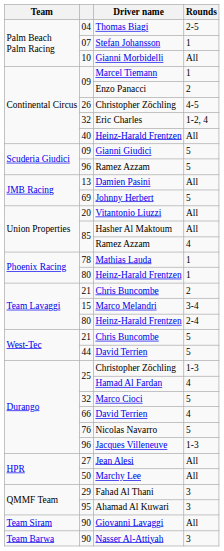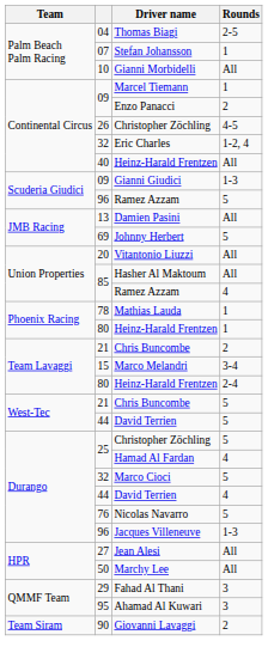 <table class="wikitable" style="font-size: 85%;">
 <tr>
 <th>Team</th>
 <th></th>
 <th>Driver name</th>
 <th>Rounds</th>
 </tr>
 <tr>
 <td rowspan=3> Palm Beach<br> Palm Racing</td>
 <td>04</td>
 <td> <a href='#'>Thomas Biagi</a></td>
 <td>2-5</td>
 </tr>
 <tr>
 <td>07</td>
 <td> <a href='#'>Stefan Johansson</a></td>
 <td>1</td>
 </tr>
 <tr>
 <td>10</td>
 <td> <a href='#'>Gianni Morbidelli</a></td>
 <td>All</td>
 </tr>
 <tr>
 <td rowspan=5> Continental Circus</td>
 <td rowspan=2>09</td>
 <td> <a href='#'>Marcel Tiemann</a></td>
 <td>1</td>
 </tr>
 <tr>
 <td> Enzo Panacci</td>
 <td>2</td>
 </tr>
 <tr>
 <td>26</td>
 <td> Christopher Zöchling</td>
 <td>4-5</td>
 </tr>
 <tr>
 <td>32</td>
 <td> Eric Charles</td>
 <td>1-2, 4</td>
 </tr>
 <tr>
 <td>40</td>
 <td> <a href='#'>Heinz-Harald Frentzen</a></td>
 <td>All</td>
 </tr>
 <tr>
 <td rowspan=2> <a href='#'>Scuderia Giudici</a></td>
 <td>09</td>
 <td> <a href='#'>Gianni Giudici</a></td>
-<td>5</td>
+<td>1-3</td>
 </tr>
 <tr>
 <td>96</td>
 <td> Ramez Azzam</td>
 <td>5</td>
 </tr>
 <tr>
 <td rowspan=2> <a href='#'>JMB Racing</a></td>
 <td>13</td>
 <td> <a href='#'>Damien Pasini</a></td>
 <td>All</td>
 </tr>
 <tr>
 <td>69</td>
 <td> <a href='#'>Johnny Herbert</a></td>
 <td>5</td>
 </tr>
 <tr>
 <td rowspan=3> Union Properties</td>
 <td>20</td>
 <td> <a href='#'>Vitantonio Liuzzi</a></td>
 <td>All</td>
 </tr>
 <tr>
 <td rowspan=2>85</td>
 <td> Hasher Al Maktoum</td>
 <td>All</td>
 </tr>
 <tr>
 <td> Ramez Azzam</td>
 <td>4</td>
 </tr>
 <tr>
 <td rowspan=2> <a href='#'>Phoenix Racing</a></td>
 <td>78</td>
 <td> <a href='#'>Mathias Lauda</a></td>
 <td>1</td>
 </tr>
 <tr>
 <td>80</td>
 <td> <a href='#'>Heinz-Harald Frentzen</a></td>
 <td>1</td>
 </tr>
 <tr>
 <td rowspan=3> <a href='#'>Team Lavaggi</a></td>
 <td>21</td>
 <td> <a href='#'>Chris Buncombe</a></td>
 <td>2</td>
 </tr>
 <tr>
 <td>15</td>
 <td> <a href='#'>Marco Melandri</a></td>
 <td>3-4</td>
 </tr>
 <tr>
 <td>80</td>
 <td> <a href='#'>Heinz-Harald Frentzen</a></td>
 <td>2-4</td>
 </tr>
 <tr>
 <td rowspan=2> <a href='#'>West-Tec</a></td>
 <td>21</td>
 <td> <a href='#'>Chris Buncombe</a></td>
 <td>5</td>
 </tr>
 <tr>
 <td>44</td>
 <td> <a href='#'>David Terrien</a></td>
 <td>5</td>
 </tr>
 <tr>
 <td rowspan=6> <a href='#'>Durango</a></td>
 <td rowspan=2>25</td>
 <td> Christopher Zöchling</td>
-<td>1-3</td>
+<td>5</td>
 </tr>
 <tr>
 <td> <a href='#'>Hamad Al Fardan</a></td>
 <td>4</td>
 </tr>
 <tr>
 <td>32</td>
 <td> <a href='#'>Marco Cioci</a></td>
 <td>5</td>
 </tr>
 <tr>
-<td>66</td>
+<td>44</td>
 <td> <a href='#'>David Terrien</a></td>
 <td>4</td>
 </tr>
 <tr>
 <td>76</td>
 <td> Nicolas Navarro</td>
 <td>5</td>
 </tr>
 <tr>
 <td>96</td>
 <td> <a href='#'>Jacques Villeneuve</a></td>
 <td>1-3</td>
 </tr>
 <tr>
 <td rowspan=2> <a href='#'>HPR</a></td>
 <td>27</td>
 <td> <a href='#'>Jean Alesi</a></td>
 <td>All</td>
 </tr>
 <tr>
 <td>50</td>
 <td> <a href='#'>Marchy Lee</a></td>
 <td>All</td>
 </tr>
 <tr>
 <td rowspan=2> QMMF Team</td>
 <td>29</td>
 <td> Fahad Al Thani</td>
 <td>3</td>
 </tr>
 <tr>
 <td>95</td>
 <td> Ahamad Al Kuwari</td>
 <td>3</td>
 </tr>
 <tr>
 <td> <a href='#'>Team Siram</a></td>
 <td>90</td>
 <td> <a href='#'>Giovanni Lavaggi</a></td>
-<td>All</td>
-</tr>
-<tr>
-<td> <a href='#'>Team Barwa</a></td>
-<td>90</td>
-<td> <a href='#'>Nasser Al-Attiyah</a></td>
-<td>3</td>
+<td>2</td>
 </tr>
 </table>
